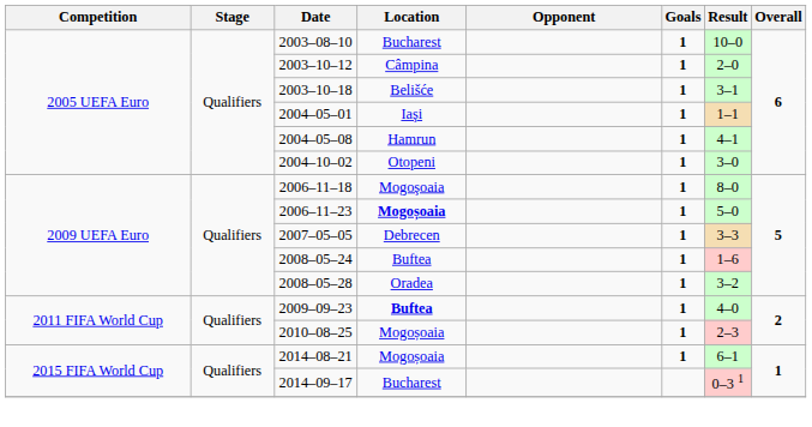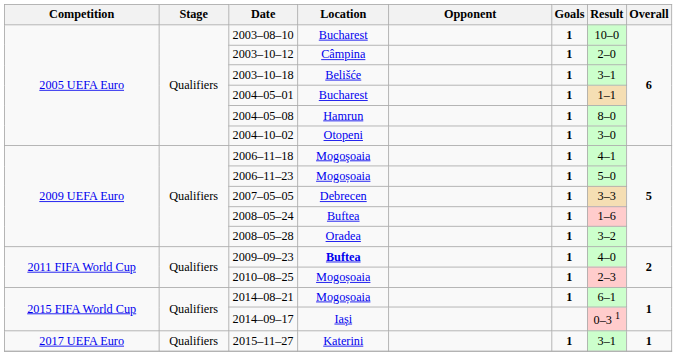 <table class="wikitable" style="font-size:90%">
 <tr>
 <th width=175px>Competition</th>
 <th width=75px>Stage</th>
 <th width=75px>Date</th>
 <th width=100px>Location</th>
 <th width=185px>Opponent</th>
 <th width=25px>Goals</th>
 <th width=25>Result</th>
 <th width=25px>Overall</th>
 </tr>
 <tr align=center>
 <td rowspan=6><a href='#'>2005 UEFA Euro</a></td>
 <td rowspan=6>Qualifiers</td>
 <td>2003–08–10</td>
 <td><a href='#'>Bucharest</a></td>
 <td align=left></td>
 <td><strong>1</strong></td>
 <td bgcolor=#CCFFCC>10–0</td>
 <td rowspan=6><strong>6</strong></td>
 </tr>
 <tr align=center>
 <td>2003–10–12</td>
 <td><a href='#'>Câmpina</a></td>
 <td align=left></td>
 <td><strong>1</strong></td>
 <td bgcolor=#CCFFCC>2–0</td>
 </tr>
 <tr align=center>
 <td>2003–10–18</td>
 <td><a href='#'>Belišće</a></td>
 <td align=left></td>
 <td><strong>1</strong></td>
 <td bgcolor=#CCFFCC>3–1</td>
 </tr>
 <tr align=center>
 <td>2004–05–01</td>
-<td><a href='#'>Iaşi</a></td>
+<td><a href='#'>Bucharest</a></td>
 <td align=left></td>
 <td><strong>1</strong></td>
 <td bgcolor=#F5DEB3>1–1</td>
 </tr>
 <tr align=center>
 <td>2004–05–08</td>
 <td><a href='#'>Hamrun</a></td>
 <td align=left></td>
 <td><strong>1</strong></td>
-<td bgcolor=#CCFFCC>4–1</td>
+<td bgcolor=#CCFFCC>8–0</td>
 </tr>
 <tr align=center>
 <td>2004–10–02</td>
 <td><a href='#'>Otopeni</a></td>
 <td align=left></td>
 <td><strong>1</strong></td>
 <td bgcolor=#CCFFCC>3–0</td>
 </tr>
 <tr align=center>
 <td rowspan=5><a href='#'>2009 UEFA Euro</a></td>
 <td rowspan=5>Qualifiers</td>
 <td>2006–11–18</td>
 <td><a href='#'>Mogoşoaia</a></td>
 <td align=left></td>
 <td><strong>1</strong></td>
-<td bgcolor=#CCFFCC>8–0</td>
+<td bgcolor=#CCFFCC>4–1</td>
 <td rowspan=5><strong>5</strong></td>
 </tr>
 <tr align=center>
 <td>2006–11–23</td>
-<td><strong><a href='#'>Mogoșoaia</a></strong></td>
+<td><a href='#'>Mogoșoaia</a></td>
 <td align=left></td>
 <td><strong>1</strong></td>
 <td bgcolor=#CCFFCC>5–0</td>
 </tr>
 <tr align=center>
 <td>2007–05–05</td>
 <td><a href='#'>Debrecen</a></td>
 <td align=left></td>
 <td><strong>1</strong></td>
 <td bgcolor=#F5DEB3>3–3</td>
 </tr>
 <tr align=center>
 <td>2008–05–24</td>
 <td><a href='#'>Buftea</a></td>
 <td align=left></td>
 <td><strong>1</strong></td>
 <td bgcolor=#FFCCCC>1–6</td>
 </tr>
 <tr align=center>
 <td>2008–05–28</td>
 <td><a href='#'>Oradea</a></td>
 <td align=left></td>
 <td><strong>1</strong></td>
 <td bgcolor=#CCFFCC>3–2</td>
 </tr>
 <tr align=center>
 <td rowspan=2><a href='#'>2011 FIFA World Cup</a></td>
 <td rowspan=2>Qualifiers</td>
 <td>2009–09–23</td>
 <td><strong><a href='#'>Buftea</a></strong></td>
 <td align=left></td>
 <td><strong>1</strong></td>
 <td bgcolor=#CCFFCC>4–0</td>
 <td rowspan=2><strong>2</strong></td>
 </tr>
 <tr align=center>
 <td>2010–08–25</td>
 <td><a href='#'>Mogoșoaia</a></td>
 <td align=left></td>
 <td><strong>1</strong></td>
 <td bgcolor=#FFCCCC>2–3</td>
 </tr>
 <tr align=center>
 <td rowspan=2><a href='#'>2015 FIFA World Cup</a></td>
 <td rowspan=2>Qualifiers</td>
 <td>2014–08–21</td>
 <td><a href='#'>Mogoșoaia</a></td>
 <td align=left></td>
 <td><strong>1</strong></td>
 <td bgcolor=#CCFFCC>6–1</td>
 <td rowspan=2><strong>1</strong></td>
 </tr>
 <tr align=center>
 <td>2014–09–17</td>
-<td><a href='#'>Bucharest</a></td>
+<td><a href='#'>Iaşi</a></td>
 <td align=left></td>
 <td></td>
 <td bgcolor=#FFCCCC>0–3 <sup>1</sup></td>
 </tr>
+<tr align=center>
+<td><a href='#'>2017 UEFA Euro</a></td>
+<td>Qualifiers</td>
+<td>2015–11–27</td>
+<td><a href='#'>Katerini</a></td>
+<td align=left></td>
+<td><strong>1</strong></td>
+<td bgcolor=#CCFFCC>3–1</td>
+<td><strong>1</strong></td>
+</tr>
 <tr>
 </tr>
 </table>
